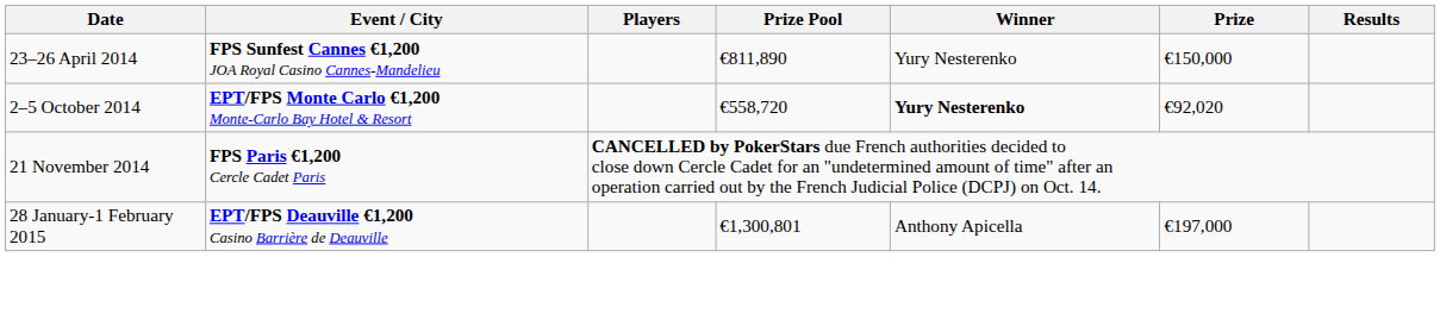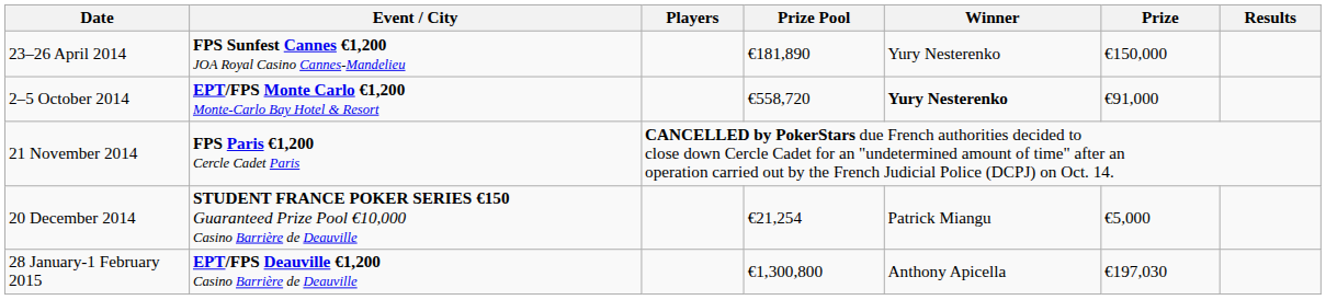 <table class="wikitable" width="100%">
 <tr>
 <th width="14%">Date</th>
 <th !width="16%">Event / City</th>
 <th !width="11%">Players</th>
 <th !width="14%">Prize Pool</th>
 <th !width="18%">Winner</th>
 <th !width="14%">Prize</th>
 <th !width="11%">Results</th>
 </tr>
 <tr>
 <td>23–26 April 2014</td>
 <td> <strong>FPS Sunfest <a href='#'>Cannes</a> €1,200</strong><br><small><em>JOA Royal Casino <a href='#'>Cannes</a>-<a href='#'>Mandelieu</a></em></small></td>
 <td></td>
-<td>€811,890</td>
+<td>€181,890</td>
 <td> Yury Nesterenko</td>
 <td>€150,000</td>
 <td></td>
 </tr>
 <tr>
 <td>2–5 October 2014</td>
 <td> <strong><a href='#'>EPT</a>/FPS <a href='#'>Monte Carlo</a> €1,200</strong><br><small><em><a href='#'>Monte-Carlo Bay Hotel & Resort</a></em></small></td>
 <td></td>
 <td>€558,720</td>
 <td><strong> Yury Nesterenko</strong></td>
-<td>€92,020</td>
+<td>€91,000</td>
 <td></td>
 </tr>
 <tr>
 <td>21 November 2014</td>
 <td> <strong>FPS <a href='#'>Paris</a> €1,200</strong><br><small><em>Cercle Cadet <a href='#'>Paris</a></em></small></td>
 <td colspan=5><strong>CANCELLED by PokerStars</strong> due French authorities decided to<br>close down Cercle Cadet for an "undetermined amount of time" after an<br>operation carried out by the French Judicial Police (DCPJ) on Oct. 14.</td>
 </tr>
 <tr>
+<td>20 December 2014</td>
+<td> <strong>STUDENT FRANCE POKER SERIES €150</strong><br><em>Guaranteed Prize Pool €10,000</em><br><small><em>Casino <a href='#'>Barrière</a> de <a href='#'>Deauville</a></em></small></td>
+<td></td>
+<td>€21,254</td>
+<td> Patrick Miangu</td>
+<td>€5,000</td>
+<td></td>
+</tr>
+<tr>
 <td>28 January-1 February 2015</td>
 <td> <strong><a href='#'>EPT</a>/FPS <a href='#'>Deauville</a> €1,200</strong><br><small><em>Casino <a href='#'>Barrière</a> de <a href='#'>Deauville</a></em></small></td>
 <td></td>
-<td>€1,300,801</td>
+<td>€1,300,800</td>
 <td> Anthony Apicella</td>
-<td>€197,000</td>
+<td>€197,030</td>
 <td></td>
 </tr>
 </table>
